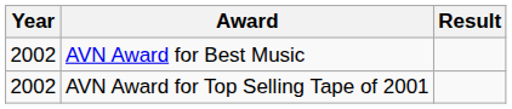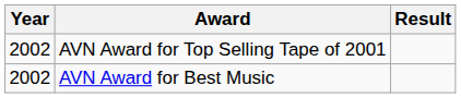 <table class="wikitable">
 <tr>
 <th align="left">Year</th>
 <th align="left">Award</th>
 <th>Result</th>
 </tr>
 <tr>
 <td align="left">2002</td>
-<td align="left"><a href='#'>AVN Award</a> for Best Music</td>
+<td align="left">AVN Award for Top Selling Tape of 2001</td>
 <td></td>
 </tr>
 <tr>
 <td align="left">2002</td>
-<td align="left">AVN Award for Top Selling Tape of 2001</td>
+<td align="left"><a href='#'>AVN Award</a> for Best Music</td>
 <td></td>
 </tr>
 </table>
